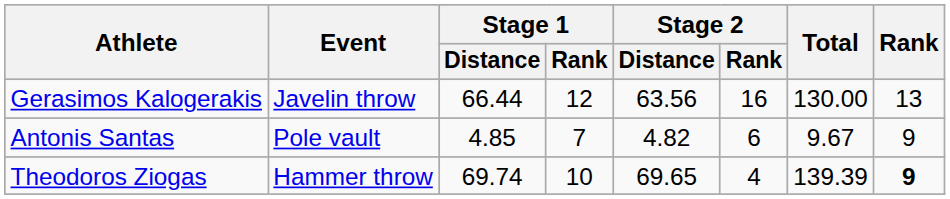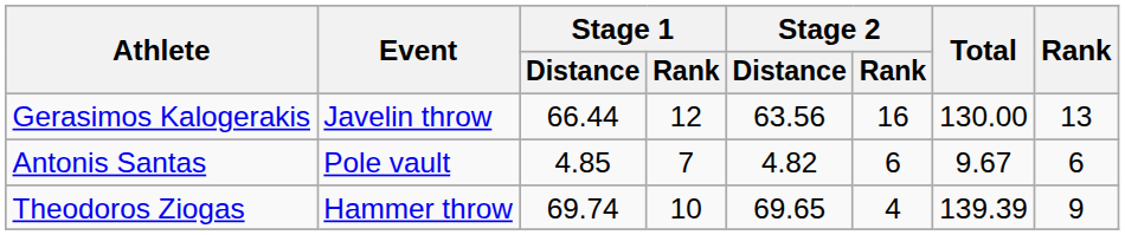 <table class="wikitable" style="font-size:90%">
 <tr>
 <th rowspan=2>Athlete</th>
 <th rowspan=2>Event</th>
 <th colspan=2>Stage 1</th>
 <th colspan=2>Stage 2</th>
 <th rowspan=2>Total</th>
 <th rowspan=2>Rank</th>
 </tr>
 <tr style="font-size:95%">
 <th>Distance</th>
 <th>Rank</th>
 <th>Distance</th>
 <th>Rank</th>
 </tr>
 <tr align=center>
 <td align=left><a href='#'>Gerasimos Kalogerakis</a></td>
 <td align=left><a href='#'>Javelin throw</a></td>
 <td>66.44</td>
 <td>12</td>
 <td>63.56</td>
 <td>16</td>
 <td>130.00</td>
 <td>13</td>
 </tr>
 <tr align=center>
 <td align=left><a href='#'>Antonis Santas</a></td>
 <td align=left><a href='#'>Pole vault</a></td>
 <td>4.85</td>
 <td>7</td>
 <td>4.82</td>
 <td>6</td>
 <td>9.67</td>
-<td>9</td>
+<td>6</td>
 </tr>
 <tr align=center>
 <td align=left><a href='#'>Theodoros Ziogas</a></td>
 <td align=left><a href='#'>Hammer throw</a></td>
 <td>69.74</td>
 <td>10</td>
 <td>69.65</td>
 <td>4</td>
 <td>139.39</td>
-<td><strong>9</strong></td>
+<td>9</td>
 </tr>
 </table>
